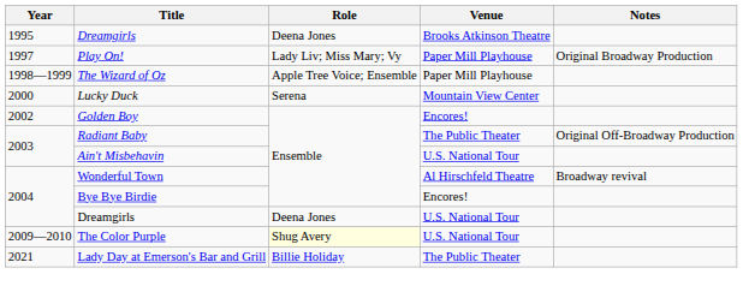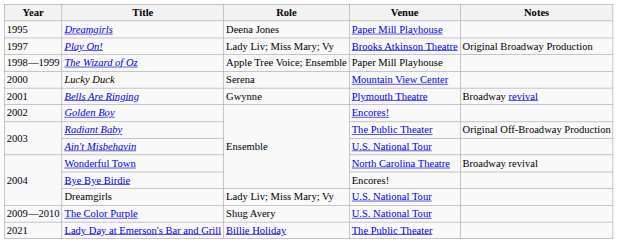 <table class="wikitable">
 <tr>
 <th>Year</th>
 <th>Title</th>
 <th>Role</th>
 <th>Venue</th>
 <th>Notes</th>
 </tr>
 <tr>
 <td>1995</td>
 <td><em><a href='#'>Dreamgirls</a></em></td>
 <td>Deena Jones</td>
-<td><a href='#'>Brooks Atkinson Theatre</a></td>
+<td><a href='#'>Paper Mill Playhouse</a></td>
 <td></td>
 </tr>
 <tr>
 <td>1997</td>
 <td><em><a href='#'>Play On!</a></em></td>
 <td>Lady Liv; Miss Mary; Vy</td>
-<td><a href='#'>Paper Mill Playhouse</a></td>
+<td><a href='#'>Brooks Atkinson Theatre</a></td>
 <td>Original Broadway Production</td>
 </tr>
 <tr>
 <td>1998—1999</td>
 <td><em><a href='#'>The Wizard of Oz</a></em></td>
 <td>Apple Tree Voice; Ensemble</td>
 <td>Paper Mill Playhouse</td>
 <td></td>
 </tr>
 <tr>
 <td>2000</td>
 <td><em>Lucky Duck</em></td>
 <td>Serena</td>
 <td><a href='#'>Mountain View Center</a></td>
 <td></td>
+</tr>
+<tr>
+<td>2001</td>
+<td><a href='#'><em>Bells Are Ringing</em></a></td>
+<td>Gwynne</td>
+<td><a href='#'>Plymouth Theatre</a></td>
+<td>Broadway <a href='#'>revival</a></td>
 </tr>
 <tr>
 <td>2002</td>
 <td><a href='#'><em>Golden Boy</em></a></td>
 <td rowspan="5">Ensemble</td>
 <td><a href='#'>Encores!</a></td>
 <td></td>
 </tr>
 <tr>
 <td rowspan="2">2003</td>
 <td><em><a href='#'>Radiant Baby</a></em></td>
 <td><a href='#'>The Public Theater</a></td>
 <td>Original Off-Broadway Production</td>
 </tr>
 <tr>
 <td><a href='#'><em>Ain't Misbehavin<strong></a></td>
 <td><a href='#'>U.S. National Tour</a></td>
 <td></td>
 </tr>
 <tr>
 <td rowspan="3">2004</td>
 <td></em><a href='#'>Wonderful Town</a><em></td>
-<td><a href='#'>Al Hirschfeld Theatre</a></td>
+<td><a href='#'>North Carolina Theatre</a></td>
 <td>Broadway revival</td>
 </tr>
 <tr>
 <td></em><a href='#'>Bye Bye Birdie</a><em></td>
 <td>Encores!</td>
 <td></td>
 </tr>
 <tr>
 <td></em>Dreamgirls<em></td>
-<td>Deena Jones</td>
+<td>Lady Liv; Miss Mary; Vy</td>
 <td><a href='#'>U.S. National Tour</a></td>
 <td></td>
 </tr>
 <tr>
 <td>2009—2010</td>
 <td><a href='#'></em>The Color Purple<em></a></td>
-<td style="background: lightyellow;">Shug Avery</td>
+<td>Shug Avery</td>
 <td><a href='#'>U.S. National Tour</a></td>
 <td></td>
 </tr>
 <tr>
 <td>2021</td>
 <td></em><a href='#'>Lady Day at Emerson's Bar and Grill</a><em></td>
 <td><a href='#'>Billie Holiday</a></td>
 <td><a href='#'>The Public Theater</a></td>
 <td></td>
 </tr>
 </table>
